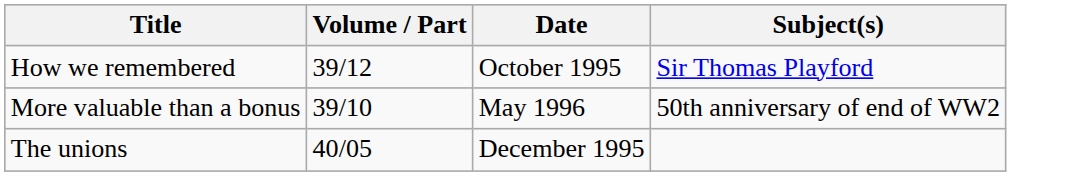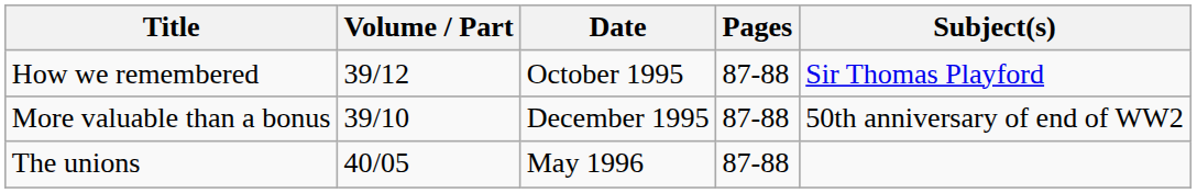 <table class="wikitable" border="1">
 <tr>
 <th>Title</th>
 <th>Volume / Part</th>
 <th>Date</th>
+<th>Pages</th>
 <th>Subject(s)</th>
 </tr>
 <tr>
 <td>How we remembered</td>
 <td>39/12</td>
 <td>October 1995</td>
+<td>87-88</td>
 <td><a href='#'>Sir Thomas Playford</a></td>
 </tr>
 <tr>
 <td>More valuable than a bonus</td>
 <td>39/10</td>
-<td>May 1996</td>
+<td>December 1995</td>
+<td>87-88</td>
 <td>50th anniversary of end of WW2</td>
 </tr>
 <tr>
 <td>The unions</td>
 <td>40/05</td>
-<td>December 1995</td>
+<td>May 1996</td>
+<td>87-88</td>
 <td></td>
 </tr>
 </table>
